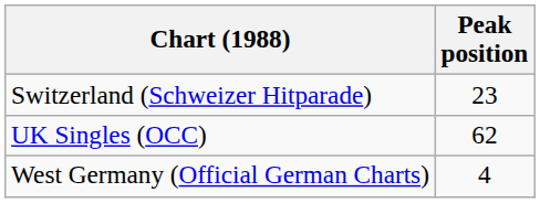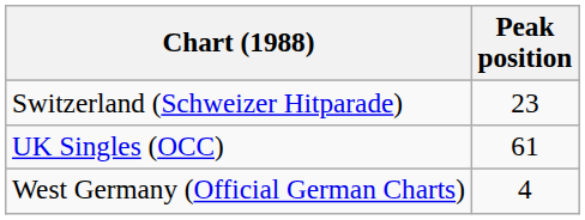 <table class="wikitable sortable">
 <tr>
 <th>Chart (1988)</th>
 <th>Peak<br>position</th>
 </tr>
 <tr>
 <td align="left">Switzerland (<a href='#'>Schweizer Hitparade</a>)</td>
 <td style="text-align:center;">23</td>
 </tr>
 <tr>
 <td align="left"><a href='#'>UK Singles</a> (<a href='#'>OCC</a>)</td>
-<td style="text-align:center;">62</td>
+<td style="text-align:center;">61</td>
 </tr>
 <tr>
 <td align="left">West Germany (<a href='#'>Official German Charts</a>)</td>
 <td style="text-align:center;">4</td>
 </tr>
 </table>
